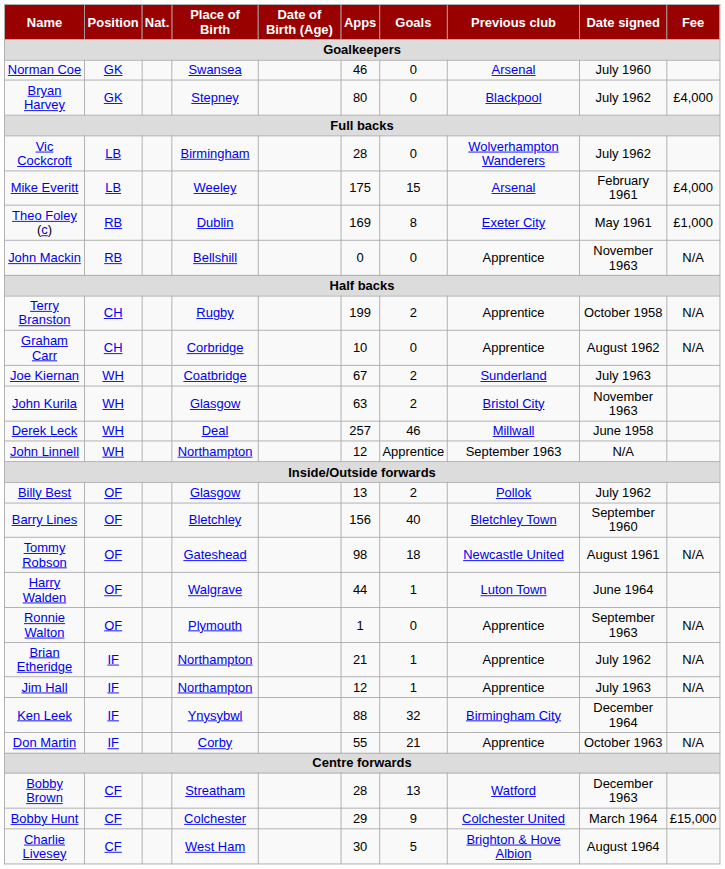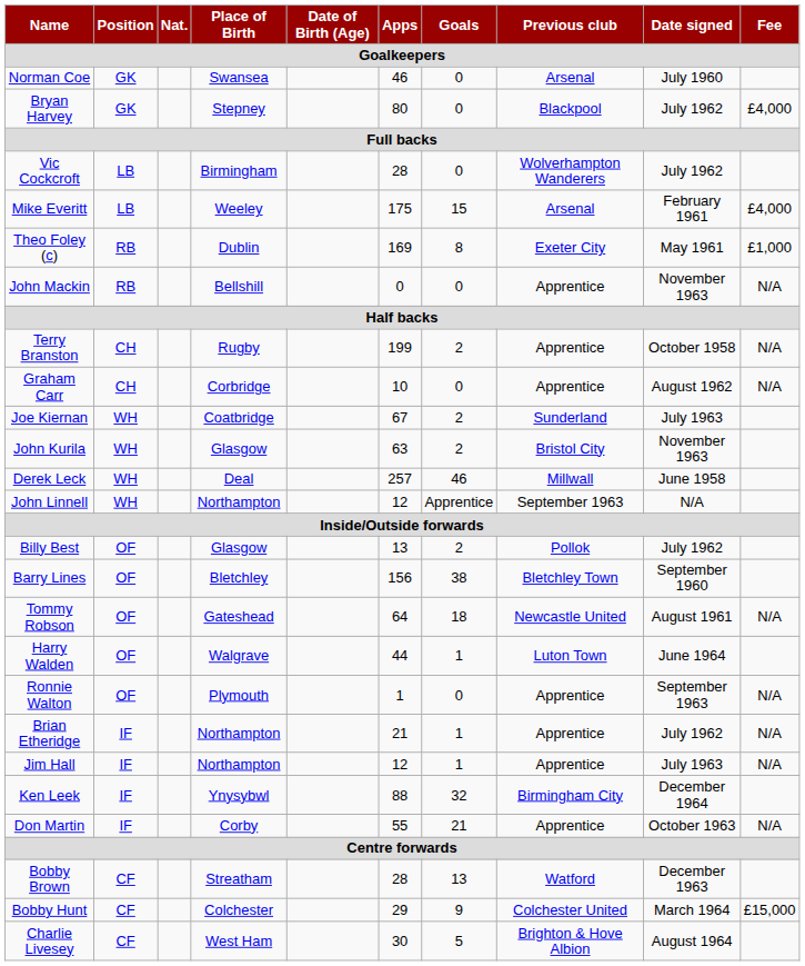 <table class="wikitable" style="text-align:center; font-size:90%; width:90%;">
 <tr>
 <th style="background:#900; color:#FFF; text-align:center;">Name</th>
 <th style="background:#900; color:#FFF; text-align:center;">Position</th>
 <th style="background:#900; color:#FFF; text-align:center;">Nat.</th>
 <th style="background:#900; color:#FFF; text-align:center;">Place of Birth</th>
 <th style="background:#900; color:#FFF; text-align:center;">Date of Birth (Age)</th>
 <th style="background:#900; color:#FFF; text-align:center;">Apps</th>
 <th style="background:#900; color:#FFF; text-align:center;">Goals</th>
 <th style="background:#900; color:#FFF; text-align:center;">Previous club</th>
 <th style="background:#900; color:#FFF; text-align:center;">Date signed</th>
 <th style="background:#900; color:#FFF; text-align:center;">Fee</th>
 </tr>
 <tr>
 <th colspan="12" style="background:#dcdcdc; text-align:center;">Goalkeepers</th>
 </tr>
 <tr>
 <td><a href='#'>Norman Coe</a></td>
 <td><a href='#'>GK</a></td>
 <td></td>
 <td><a href='#'>Swansea</a></td>
 <td></td>
 <td>46</td>
 <td>0</td>
 <td><a href='#'>Arsenal</a></td>
 <td>July 1960</td>
 <td></td>
 </tr>
 <tr>
 <td><a href='#'>Bryan Harvey</a></td>
 <td><a href='#'>GK</a></td>
 <td></td>
 <td><a href='#'>Stepney</a></td>
 <td></td>
 <td>80</td>
 <td>0</td>
 <td><a href='#'>Blackpool</a></td>
 <td>July 1962</td>
 <td>£4,000</td>
 </tr>
 <tr>
 <th colspan="12" style="background:#dcdcdc; text-align:center;">Full backs</th>
 </tr>
 <tr>
 <td><a href='#'>Vic Cockcroft</a></td>
 <td><a href='#'>LB</a></td>
 <td></td>
 <td><a href='#'>Birmingham</a></td>
 <td></td>
 <td>28</td>
 <td>0</td>
 <td><a href='#'>Wolverhampton Wanderers</a></td>
 <td>July 1962</td>
 <td></td>
 </tr>
 <tr>
 <td><a href='#'>Mike Everitt</a></td>
 <td><a href='#'>LB</a></td>
 <td></td>
 <td><a href='#'>Weeley</a></td>
 <td></td>
 <td>175</td>
 <td>15</td>
 <td><a href='#'>Arsenal</a></td>
 <td>February 1961</td>
 <td>£4,000</td>
 </tr>
 <tr>
 <td><a href='#'>Theo Foley</a> (<a href='#'>c</a>)</td>
 <td><a href='#'>RB</a></td>
 <td></td>
 <td><a href='#'>Dublin</a></td>
 <td></td>
 <td>169</td>
 <td>8</td>
 <td><a href='#'>Exeter City</a></td>
 <td>May 1961</td>
 <td>£1,000</td>
 </tr>
 <tr>
 <td><a href='#'>John Mackin</a></td>
 <td><a href='#'>RB</a></td>
 <td></td>
 <td><a href='#'>Bellshill</a></td>
 <td></td>
 <td>0</td>
 <td>0</td>
 <td>Apprentice</td>
 <td>November 1963</td>
 <td>N/A</td>
 </tr>
 <tr>
 <th colspan="12" style="background:#dcdcdc; text-align:center;">Half backs</th>
 </tr>
 <tr>
 <td><a href='#'>Terry Branston</a></td>
 <td><a href='#'>CH</a></td>
 <td></td>
 <td><a href='#'>Rugby</a></td>
 <td></td>
 <td>199</td>
 <td>2</td>
 <td>Apprentice</td>
 <td>October 1958</td>
 <td>N/A</td>
 </tr>
 <tr>
 <td><a href='#'>Graham Carr</a></td>
 <td><a href='#'>CH</a></td>
 <td></td>
 <td><a href='#'>Corbridge</a></td>
 <td></td>
 <td>10</td>
 <td>0</td>
 <td>Apprentice</td>
 <td>August 1962</td>
 <td>N/A</td>
 </tr>
 <tr>
 <td><a href='#'>Joe Kiernan</a></td>
 <td><a href='#'>WH</a></td>
 <td></td>
 <td><a href='#'>Coatbridge</a></td>
 <td></td>
 <td>67</td>
 <td>2</td>
 <td><a href='#'>Sunderland</a></td>
 <td>July 1963</td>
 <td></td>
 </tr>
 <tr>
 <td><a href='#'>John Kurila</a></td>
 <td><a href='#'>WH</a></td>
 <td></td>
 <td><a href='#'>Glasgow</a></td>
 <td></td>
 <td>63</td>
 <td>2</td>
 <td><a href='#'>Bristol City</a></td>
 <td>November 1963</td>
 <td></td>
 </tr>
 <tr>
 <td><a href='#'>Derek Leck</a></td>
 <td><a href='#'>WH</a></td>
 <td></td>
 <td><a href='#'>Deal</a></td>
 <td></td>
 <td>257</td>
 <td>46</td>
 <td><a href='#'>Millwall</a></td>
 <td>June 1958</td>
 <td></td>
 </tr>
 <tr>
 <td><a href='#'>John Linnell</a></td>
 <td><a href='#'>WH</a></td>
 <td></td>
 <td><a href='#'>Northampton</a></td>
 <td></td>
 <td>12</td>
 <td>Apprentice</td>
 <td>September 1963</td>
 <td>N/A</td>
 </tr>
 <tr>
 <th colspan="12" style="background:#dcdcdc; text-align:center;">Inside/Outside forwards</th>
 </tr>
 <tr>
 <td><a href='#'>Billy Best</a></td>
 <td><a href='#'>OF</a></td>
 <td></td>
 <td><a href='#'>Glasgow</a></td>
 <td></td>
 <td>13</td>
 <td>2</td>
 <td><a href='#'>Pollok</a></td>
 <td>July 1962</td>
 <td></td>
 </tr>
 <tr>
 <td><a href='#'>Barry Lines</a></td>
 <td><a href='#'>OF</a></td>
 <td></td>
 <td><a href='#'>Bletchley</a></td>
 <td></td>
 <td>156</td>
-<td>40</td>
+<td>38</td>
 <td><a href='#'>Bletchley Town</a></td>
 <td>September 1960</td>
 <td></td>
 </tr>
 <tr>
 <td><a href='#'>Tommy Robson</a></td>
 <td><a href='#'>OF</a></td>
 <td></td>
 <td><a href='#'>Gateshead</a></td>
 <td></td>
-<td>98</td>
+<td>64</td>
 <td>18</td>
 <td><a href='#'>Newcastle United</a></td>
 <td>August 1961</td>
 <td>N/A</td>
 </tr>
 <tr>
 <td><a href='#'>Harry Walden</a></td>
 <td><a href='#'>OF</a></td>
 <td></td>
 <td><a href='#'>Walgrave</a></td>
 <td></td>
 <td>44</td>
 <td>1</td>
 <td><a href='#'>Luton Town</a></td>
 <td>June 1964</td>
 <td></td>
 </tr>
 <tr>
 <td><a href='#'>Ronnie Walton</a></td>
 <td><a href='#'>OF</a></td>
 <td></td>
 <td><a href='#'>Plymouth</a></td>
 <td></td>
 <td>1</td>
 <td>0</td>
 <td>Apprentice</td>
 <td>September 1963</td>
 <td>N/A</td>
 </tr>
 <tr>
 <td><a href='#'>Brian Etheridge</a></td>
 <td><a href='#'>IF</a></td>
 <td></td>
 <td><a href='#'>Northampton</a></td>
 <td></td>
 <td>21</td>
 <td>1</td>
 <td>Apprentice</td>
 <td>July 1962</td>
 <td>N/A</td>
 </tr>
 <tr>
 <td><a href='#'>Jim Hall</a></td>
 <td><a href='#'>IF</a></td>
 <td></td>
 <td><a href='#'>Northampton</a></td>
 <td></td>
 <td>12</td>
 <td>1</td>
 <td>Apprentice</td>
 <td>July 1963</td>
 <td>N/A</td>
 </tr>
 <tr>
 <td><a href='#'>Ken Leek</a></td>
 <td><a href='#'>IF</a></td>
 <td></td>
 <td><a href='#'>Ynysybwl</a></td>
 <td></td>
 <td>88</td>
 <td>32</td>
 <td><a href='#'>Birmingham City</a></td>
 <td>December 1964</td>
 <td></td>
 </tr>
 <tr>
 <td><a href='#'>Don Martin</a></td>
 <td><a href='#'>IF</a></td>
 <td></td>
 <td><a href='#'>Corby</a></td>
 <td></td>
 <td>55</td>
 <td>21</td>
 <td>Apprentice</td>
 <td>October 1963</td>
 <td>N/A</td>
 </tr>
 <tr>
 <th colspan="12" style="background:#dcdcdc; text-align:center;">Centre forwards</th>
 </tr>
 <tr>
 <td><a href='#'>Bobby Brown</a></td>
 <td><a href='#'>CF</a></td>
 <td></td>
 <td><a href='#'>Streatham</a></td>
 <td></td>
 <td>28</td>
 <td>13</td>
 <td><a href='#'>Watford</a></td>
 <td>December 1963</td>
 <td></td>
 </tr>
 <tr>
 <td><a href='#'>Bobby Hunt</a></td>
 <td><a href='#'>CF</a></td>
 <td></td>
 <td><a href='#'>Colchester</a></td>
 <td></td>
 <td>29</td>
 <td>9</td>
 <td><a href='#'>Colchester United</a></td>
 <td>March 1964</td>
 <td>£15,000</td>
 </tr>
 <tr>
 <td><a href='#'>Charlie Livesey</a></td>
 <td><a href='#'>CF</a></td>
 <td></td>
 <td><a href='#'>West Ham</a></td>
 <td></td>
 <td>30</td>
 <td>5</td>
 <td><a href='#'>Brighton & Hove Albion</a></td>
 <td>August 1964</td>
 <td></td>
 </tr>
 </table>
